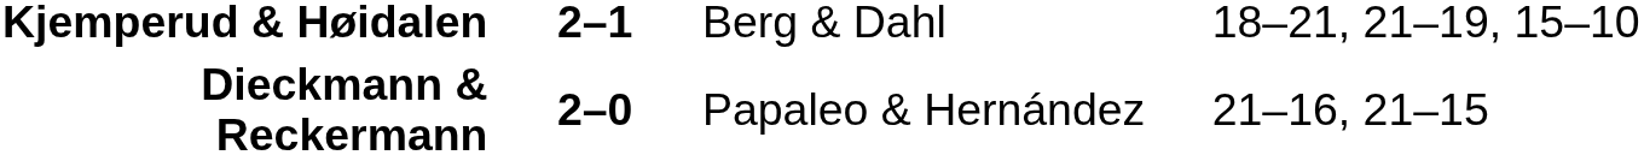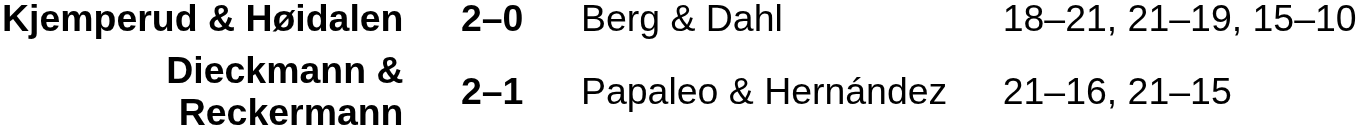 <table>
 <tr>
 <th width=200></th>
 <th width=80></th>
 <th width=200></th>
 <th width=220></th>
 </tr>
 <tr>
 <td align=right><strong>Kjemperud & Høidalen</strong></td>
-<td align=center><strong>2–1</strong></td>
+<td align=center><strong>2–0</strong></td>
 <td align=left>Berg & Dahl</td>
 <td>18–21, 21–19, 15–10</td>
 </tr>
 <tr>
 <td align=right><strong>Dieckmann & Reckermann</strong></td>
-<td align=center><strong>2–0</strong></td>
+<td align=center><strong>2–1</strong></td>
 <td align=left>Papaleo & Hernández</td>
 <td>21–16, 21–15</td>
 </tr>
 </table>
